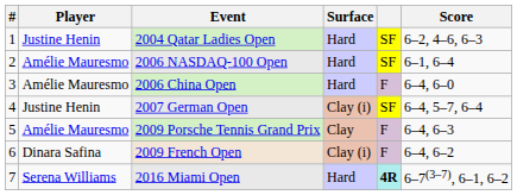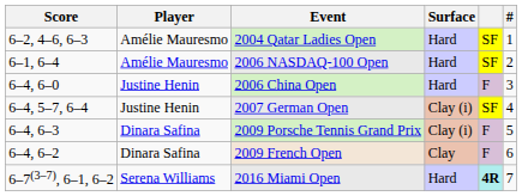 <table class="wikitable sortable">
 <tr>
-<th>#</th>
+<th>Score</th>
 <th>Player</th>
 <th>Event</th>
 <th>Surface</th>
 <th></th>
-<th>Score</th>
+<th>#</th>
 </tr>
 <tr>
-<td>1</td>
-<td> <a href='#'>Justine Henin</a></td>
+<td>6–2, 4–6, 6–3</td>
+<td> Amélie Mauresmo</td>
 <td bgcolor=d4f1c5><a href='#'>2004 Qatar Ladies Open</a></td>
 <td bgcolor=CCCCFF>Hard</td>
 <td bgcolor=yellow>SF</td>
-<td>6–2, 4–6, 6–3</td>
+<td>1</td>
 </tr>
 <tr>
-<td>2</td>
+<td>6–1, 6–4</td>
 <td> <a href='#'>Amélie Mauresmo</a></td>
 <td bgcolor=e9e9e9><a href='#'>2006 NASDAQ-100 Open</a></td>
 <td bgcolor=CCCCFF>Hard</td>
 <td bgcolor=yellow>SF</td>
-<td>6–1, 6–4</td>
+<td>2</td>
 </tr>
 <tr>
-<td>3</td>
-<td> Amélie Mauresmo</td>
+<td>6–4, 6–0</td>
+<td> <a href='#'>Justine Henin</a></td>
 <td bgcolor=d4f1c5><a href='#'>2006 China Open</a></td>
 <td bgcolor=CCCCFF>Hard</td>
 <td bgcolor=thistle>F</td>
-<td>6–4, 6–0</td>
+<td>3</td>
 </tr>
 <tr>
-<td>4</td>
+<td>6–4, 5–7, 6–4</td>
 <td> Justine Henin</td>
 <td bgcolor=e9e9e9><a href='#'>2007 German Open</a></td>
 <td bgcolor=EBC2AF>Clay (i)</td>
 <td bgcolor=yellow>SF</td>
-<td>6–4, 5–7, 6–4</td>
+<td>4</td>
 </tr>
 <tr>
+<td>6–4, 6–3</td>
+<td> <a href='#'>Dinara Safina</a></td>
+<td bgcolor=d4f1c5><a href='#'>2009 Porsche Tennis Grand Prix</a></td>
+<td bgcolor=EBC2AF>Clay (i)</td>
+<td bgcolor=thistle>F</td>
 <td>5</td>
-<td> <a href='#'>Amélie Mauresmo</a></td>
-<td bgcolor=d4f1c5><a href='#'>2009 Porsche Tennis Grand Prix</a></td>
+</tr>
+<tr>
+<td>6–4, 6–2</td>
+<td> Dinara Safina</td>
+<td bgcolor=f3e6d7><a href='#'>2009 French Open</a></td>
 <td bgcolor=EBC2AF>Clay</td>
 <td bgcolor=thistle>F</td>
-<td>6–4, 6–3</td>
+<td>6</td>
 </tr>
 <tr>
-<td>6</td>
-<td> Dinara Safina</td>
-<td bgcolor=f3e6d7><a href='#'>2009 French Open</a></td>
-<td bgcolor=EBC2AF>Clay (i)</td>
-<td bgcolor=thistle>F</td>
-<td>6–4, 6–2</td>
-</tr>
-<tr>
-<td>7</td>
+<td>6–7<sup>(3–7)</sup>, 6–1, 6–2</td>
 <td> <a href='#'>Serena Williams</a></td>
 <td bgcolor=e9e9e9><a href='#'>2016 Miami Open</a></td>
 <td bgcolor=CCCCFF>Hard</td>
 <td bgcolor=afeeee><strong>4R</strong></td>
-<td>6–7<sup>(3–7)</sup>, 6–1, 6–2</td>
+<td>7</td>
 </tr>
 </table>
